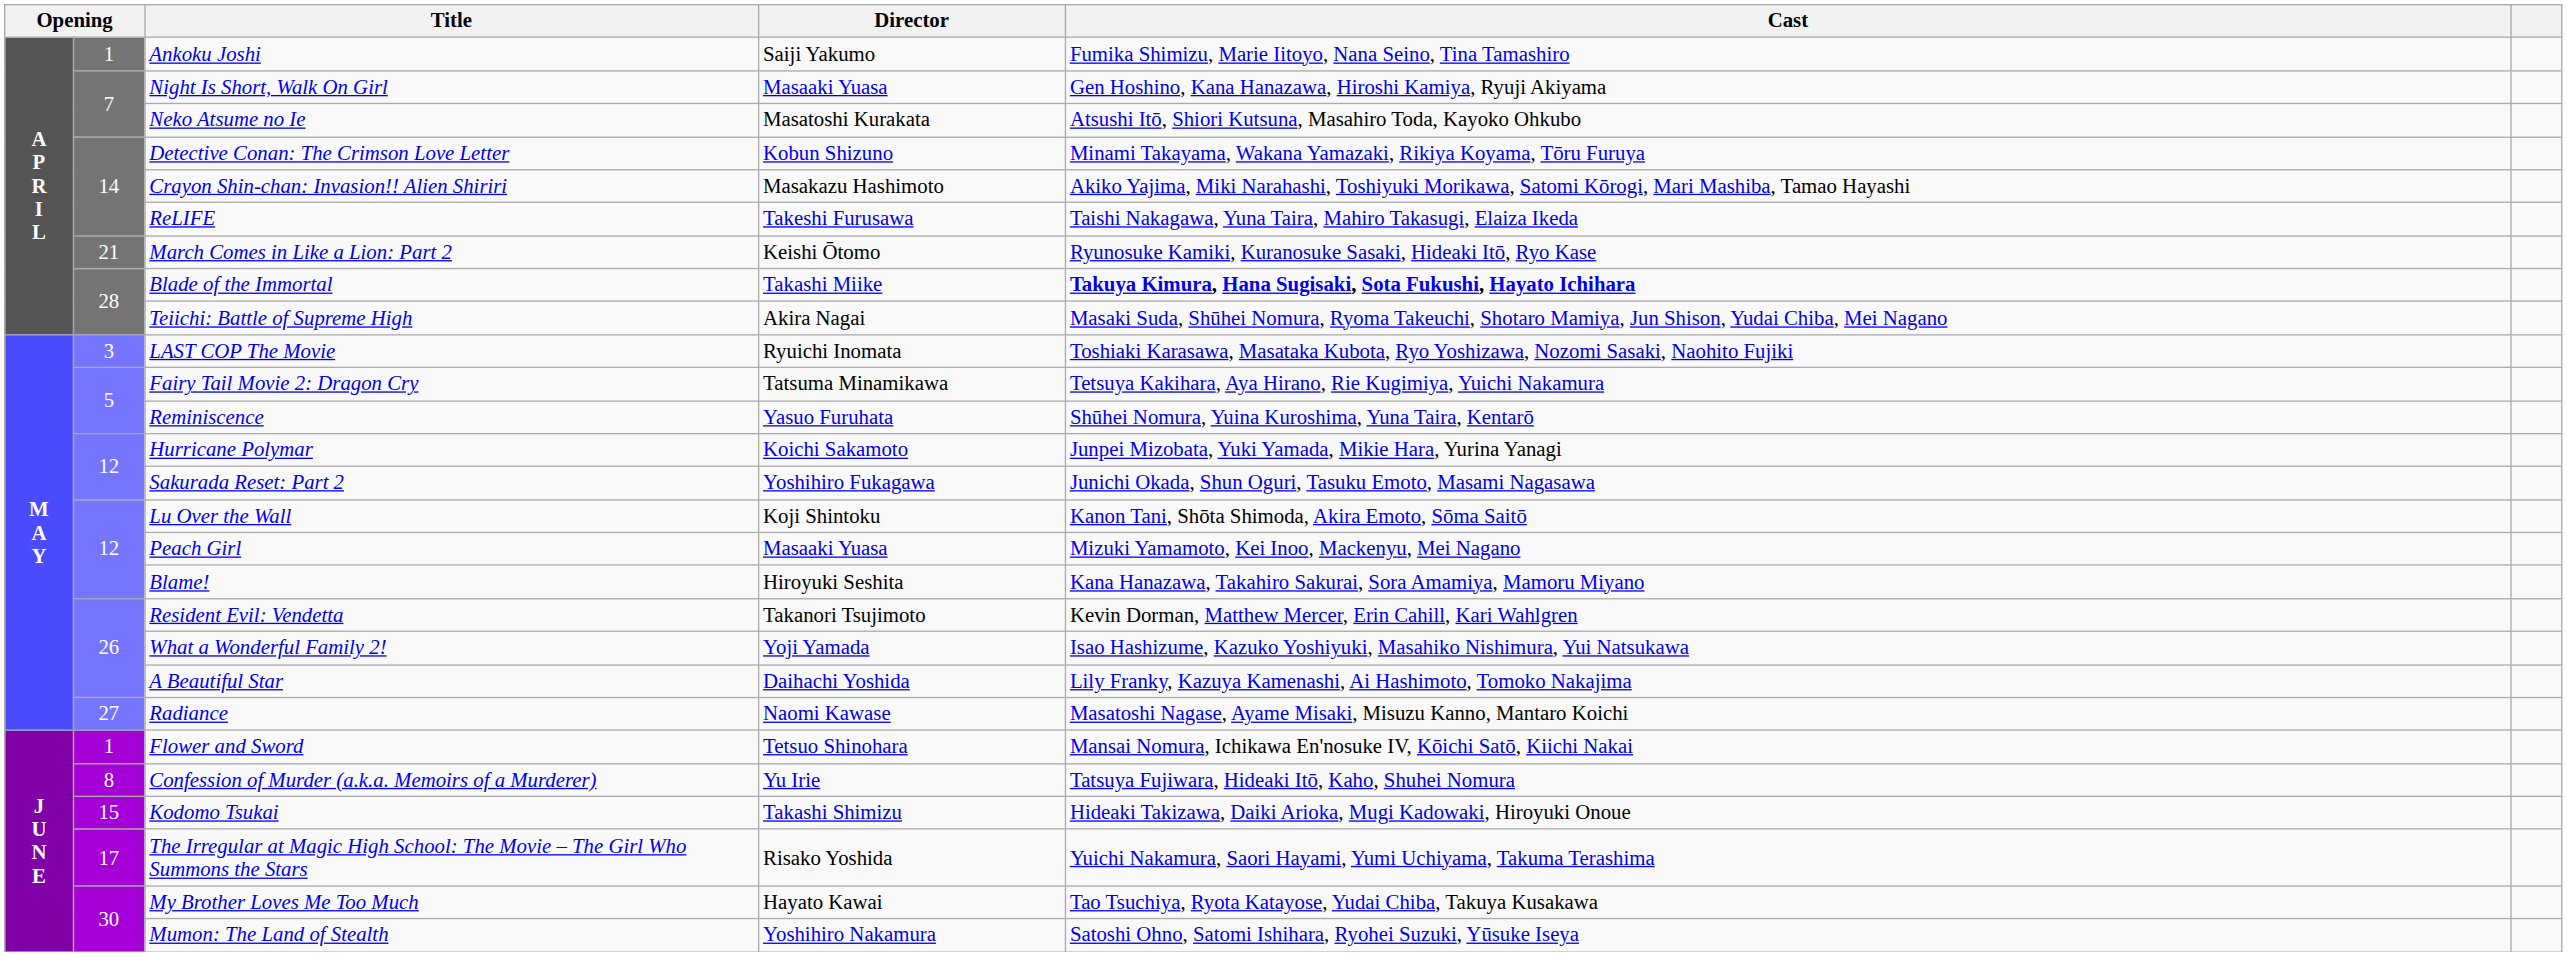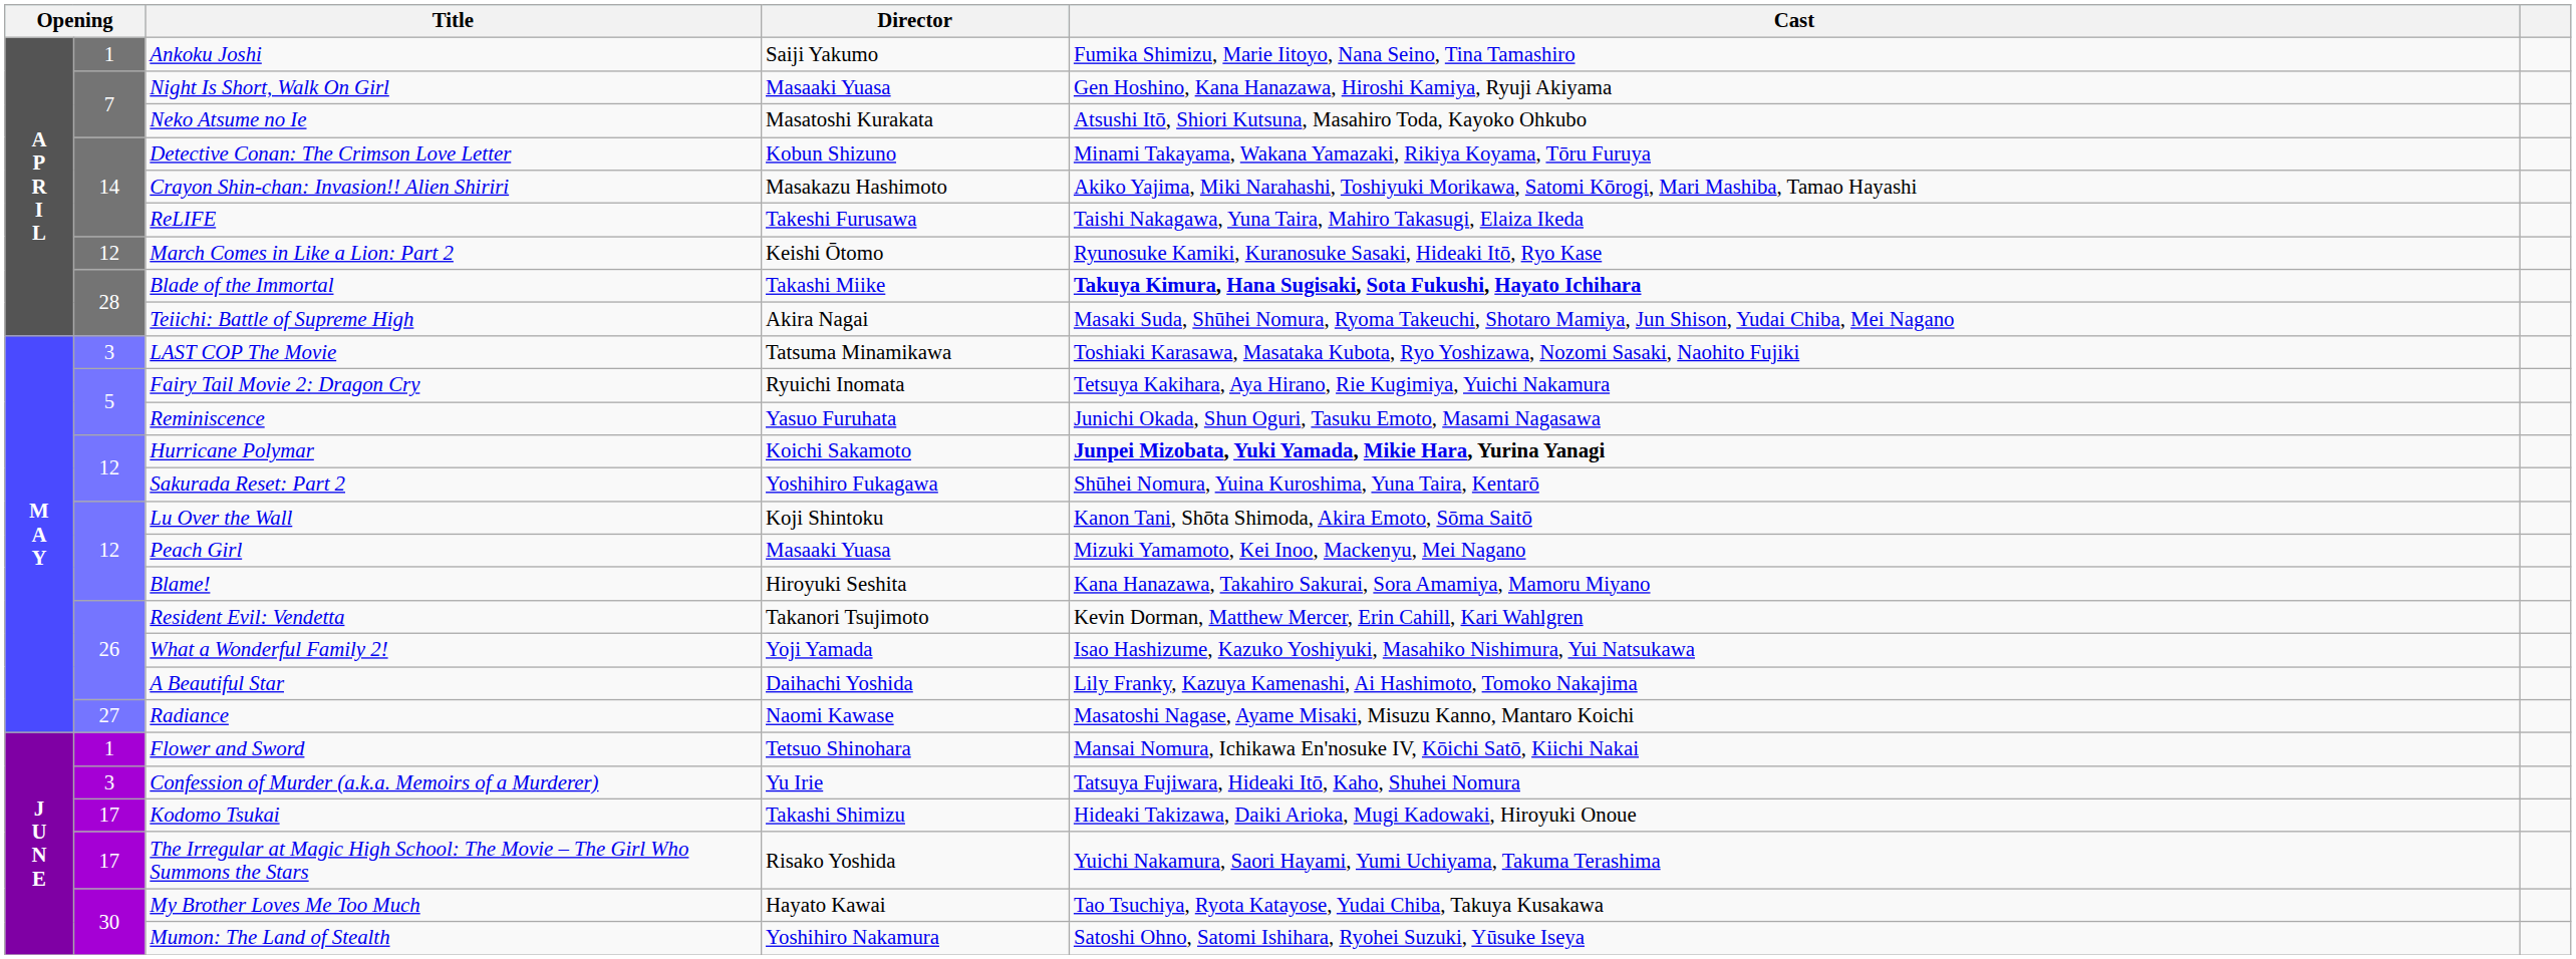 <table class="wikitable">
 <tr style="background:#b0e0e6; text-align:center;">
 <th colspan="2">Opening</th>
 <th style="width:24%;">Title</th>
 <th style="width:12%">Director</th>
 <th>Cast</th>
 <th style="width:2%;"></th>
 </tr>
 <tr>
 <th rowspan="9" style="text-align:center; background:#545454; color:white;">A<br>P<br>R<br>I<br>L</th>
 <td rowspan="1" style="text-align:center; background:#747474; color:white;">1</td>
 <td><em><a href='#'>Ankoku Joshi</a></em></td>
 <td>Saiji Yakumo</td>
 <td><a href='#'>Fumika Shimizu</a>, <a href='#'>Marie Iitoyo</a>, <a href='#'>Nana Seino</a>, <a href='#'>Tina Tamashiro</a></td>
 <td></td>
 </tr>
 <tr>
 <td rowspan="2" style="text-align:center; background:#747474; color:white;">7</td>
 <td><em><a href='#'>Night Is Short, Walk On Girl</a></em></td>
 <td><a href='#'>Masaaki Yuasa</a></td>
 <td><a href='#'>Gen Hoshino</a>, <a href='#'>Kana Hanazawa</a>, <a href='#'>Hiroshi Kamiya</a>, Ryuji Akiyama</td>
 <td></td>
 </tr>
 <tr>
 <td><em><a href='#'>Neko Atsume no Ie</a></em></td>
 <td>Masatoshi Kurakata</td>
 <td><a href='#'>Atsushi Itō</a>, <a href='#'>Shiori Kutsuna</a>, Masahiro Toda, Kayoko Ohkubo</td>
 <td></td>
 </tr>
 <tr>
 <td rowspan="3" style="text-align:center; background:#747474; color:white;">14</td>
 <td><em><a href='#'>Detective Conan: The Crimson Love Letter</a></em></td>
 <td><a href='#'>Kobun Shizuno</a></td>
 <td><a href='#'>Minami Takayama</a>, <a href='#'>Wakana Yamazaki</a>, <a href='#'>Rikiya Koyama</a>, <a href='#'>Tōru Furuya</a></td>
 <td></td>
 </tr>
 <tr>
 <td><em><a href='#'>Crayon Shin-chan: Invasion!! Alien Shiriri</a></em></td>
 <td>Masakazu Hashimoto</td>
 <td><a href='#'>Akiko Yajima</a>, <a href='#'>Miki Narahashi</a>, <a href='#'>Toshiyuki Morikawa</a>, <a href='#'>Satomi Kōrogi</a>, <a href='#'>Mari Mashiba</a>, Tamao Hayashi</td>
 <td></td>
 </tr>
 <tr>
 <td><em><a href='#'>ReLIFE</a></em></td>
 <td><a href='#'>Takeshi Furusawa</a></td>
 <td><a href='#'>Taishi Nakagawa</a>, <a href='#'>Yuna Taira</a>, <a href='#'>Mahiro Takasugi</a>, <a href='#'>Elaiza Ikeda</a></td>
 <td></td>
 </tr>
 <tr>
-<td rowspan="1" style="text-align:center; background:#747474; color:white;">21</td>
+<td rowspan="1" style="text-align:center; background:#747474; color:white;">12</td>
 <td><em><a href='#'>March Comes in Like a Lion: Part 2</a></em></td>
 <td>Keishi Ōtomo</td>
 <td><a href='#'>Ryunosuke Kamiki</a>, <a href='#'>Kuranosuke Sasaki</a>, <a href='#'>Hideaki Itō</a>, <a href='#'>Ryo Kase</a></td>
 <td></td>
 </tr>
 <tr>
 <td rowspan="2" style="text-align:center; background:#747474; color:white;">28</td>
 <td><em><a href='#'>Blade of the Immortal</a></em></td>
 <td><a href='#'>Takashi Miike</a></td>
 <td><strong><a href='#'>Takuya Kimura</a>, <a href='#'>Hana Sugisaki</a>, <a href='#'>Sota Fukushi</a>, <a href='#'>Hayato Ichihara</a></strong></td>
 <td></td>
 </tr>
 <tr>
 <td><em><a href='#'>Teiichi: Battle of Supreme High</a></em></td>
 <td>Akira Nagai</td>
 <td><a href='#'>Masaki Suda</a>, <a href='#'>Shūhei Nomura</a>, <a href='#'>Ryoma Takeuchi</a>, <a href='#'>Shotaro Mamiya</a>, <a href='#'>Jun Shison</a>, <a href='#'>Yudai Chiba</a>, <a href='#'>Mei Nagano</a></td>
 <td></td>
 </tr>
 <tr>
 <th rowspan="12" style="text-align:center; background:#4A4AFF; color:white;">M<br>A<br>Y</th>
 <td rowspan="1" style="text-align:center; background:#7575FF; color:white;">3</td>
 <td><em><a href='#'>LAST COP The Movie</a></em></td>
-<td>Ryuichi Inomata</td>
+<td>Tatsuma Minamikawa</td>
 <td><a href='#'>Toshiaki Karasawa</a>, <a href='#'>Masataka Kubota</a>, <a href='#'>Ryo Yoshizawa</a>, <a href='#'>Nozomi Sasaki</a>, <a href='#'>Naohito Fujiki</a></td>
 <td></td>
 </tr>
 <tr>
 <td rowspan="2" style="text-align:center; background:#7575FF; color:white;">5</td>
 <td><em><a href='#'>Fairy Tail Movie 2: Dragon Cry</a></em></td>
-<td>Tatsuma Minamikawa</td>
+<td>Ryuichi Inomata</td>
 <td><a href='#'>Tetsuya Kakihara</a>, <a href='#'>Aya Hirano</a>, <a href='#'>Rie Kugimiya</a>, <a href='#'>Yuichi Nakamura</a></td>
 <td></td>
 </tr>
 <tr>
 <td><em><a href='#'>Reminiscence</a></em></td>
 <td><a href='#'>Yasuo Furuhata</a></td>
-<td><a href='#'>Shūhei Nomura</a>, <a href='#'>Yuina Kuroshima</a>, <a href='#'>Yuna Taira</a>, <a href='#'>Kentarō</a></td>
+<td><a href='#'>Junichi Okada</a>, <a href='#'>Shun Oguri</a>, <a href='#'>Tasuku Emoto</a>, <a href='#'>Masami Nagasawa</a></td>
 <td></td>
 </tr>
 <tr>
 <td rowspan="2" style="text-align:center; background:#7575FF; color:white;">12</td>
 <td><em><a href='#'>Hurricane Polymar</a></em></td>
 <td><a href='#'>Koichi Sakamoto</a></td>
-<td><a href='#'>Junpei Mizobata</a>, <a href='#'>Yuki Yamada</a>, <a href='#'>Mikie Hara</a>, Yurina Yanagi</td>
+<td><strong><a href='#'>Junpei Mizobata</a>, <a href='#'>Yuki Yamada</a>, <a href='#'>Mikie Hara</a>, Yurina Yanagi</strong></td>
 <td></td>
 </tr>
 <tr>
 <td><em><a href='#'>Sakurada Reset: Part 2</a></em></td>
 <td><a href='#'>Yoshihiro Fukagawa</a></td>
-<td><a href='#'>Junichi Okada</a>, <a href='#'>Shun Oguri</a>, <a href='#'>Tasuku Emoto</a>, <a href='#'>Masami Nagasawa</a></td>
+<td><a href='#'>Shūhei Nomura</a>, <a href='#'>Yuina Kuroshima</a>, <a href='#'>Yuna Taira</a>, <a href='#'>Kentarō</a></td>
 <td></td>
 </tr>
 <tr>
 <td rowspan="3" style="text-align:center; background:#7575FF; color:white;">12</td>
 <td><em><a href='#'>Lu Over the Wall</a></em></td>
 <td>Koji Shintoku</td>
 <td><a href='#'>Kanon Tani</a>, Shōta Shimoda, <a href='#'>Akira Emoto</a>, <a href='#'>Sōma Saitō</a></td>
 <td></td>
 </tr>
 <tr>
 <td><em><a href='#'>Peach Girl</a></em></td>
 <td><a href='#'>Masaaki Yuasa</a></td>
 <td><a href='#'>Mizuki Yamamoto</a>, <a href='#'>Kei Inoo</a>, <a href='#'>Mackenyu</a>, <a href='#'>Mei Nagano</a></td>
 <td></td>
 </tr>
 <tr>
 <td><em><a href='#'>Blame!</a></em></td>
 <td>Hiroyuki Seshita</td>
 <td><a href='#'>Kana Hanazawa</a>, <a href='#'>Takahiro Sakurai</a>, <a href='#'>Sora Amamiya</a>, <a href='#'>Mamoru Miyano</a></td>
 <td></td>
 </tr>
 <tr>
 <td rowspan="3" style="text-align:center; background:#7575FF; color:white;">26</td>
 <td><em><a href='#'>Resident Evil: Vendetta</a></em></td>
 <td>Takanori Tsujimoto</td>
 <td>Kevin Dorman, <a href='#'>Matthew Mercer</a>, <a href='#'>Erin Cahill</a>, <a href='#'>Kari Wahlgren</a></td>
 <td></td>
 </tr>
 <tr>
 <td><em><a href='#'>What a Wonderful Family 2!</a></em></td>
 <td><a href='#'>Yoji Yamada</a></td>
 <td><a href='#'>Isao Hashizume</a>, <a href='#'>Kazuko Yoshiyuki</a>, <a href='#'>Masahiko Nishimura</a>, <a href='#'>Yui Natsukawa</a></td>
 <td></td>
 </tr>
 <tr>
 <td><em><a href='#'>A Beautiful Star</a></em></td>
 <td><a href='#'>Daihachi Yoshida</a></td>
 <td><a href='#'>Lily Franky</a>, <a href='#'>Kazuya Kamenashi</a>, <a href='#'>Ai Hashimoto</a>, <a href='#'>Tomoko Nakajima</a></td>
 <td></td>
 </tr>
 <tr>
 <td rowspan="1" style="text-align:center; background:#7575FF; color:white;">27</td>
 <td><em><a href='#'>Radiance</a></em></td>
 <td><a href='#'>Naomi Kawase</a></td>
 <td><a href='#'>Masatoshi Nagase</a>, <a href='#'>Ayame Misaki</a>, Misuzu Kanno, Mantaro Koichi</td>
 <td></td>
 </tr>
 <tr>
 <th rowspan="6" style="text-align:center; background:#7F00A4; color:white;">J<br>U<br>N<br>E</th>
 <td rowspan="1" style="text-align:center; background:#A500D5; color:white;">1</td>
 <td><em><a href='#'>Flower and Sword</a></em></td>
 <td><a href='#'>Tetsuo Shinohara</a></td>
 <td><a href='#'>Mansai Nomura</a>, Ichikawa En'nosuke IV, <a href='#'>Kōichi Satō</a>, <a href='#'>Kiichi Nakai</a></td>
 <td></td>
 </tr>
 <tr>
-<td rowspan="1" style="text-align:center; background:#A500D5; color:white;">8</td>
+<td rowspan="1" style="text-align:center; background:#A500D5; color:white;">3</td>
 <td><em><a href='#'>Confession of Murder (a.k.a. Memoirs of a Murderer)</a></em></td>
 <td><a href='#'>Yu Irie</a></td>
 <td><a href='#'>Tatsuya Fujiwara</a>, <a href='#'>Hideaki Itō</a>, <a href='#'>Kaho</a>, <a href='#'>Shuhei Nomura</a></td>
 <td></td>
 </tr>
 <tr>
-<td rowspan="1" style="text-align:center; background:#A500D5; color:white;">15</td>
+<td rowspan="1" style="text-align:center; background:#A500D5; color:white;">17</td>
 <td><em><a href='#'>Kodomo Tsukai</a></em></td>
 <td><a href='#'>Takashi Shimizu</a></td>
 <td><a href='#'>Hideaki Takizawa</a>, <a href='#'>Daiki Arioka</a>, <a href='#'>Mugi Kadowaki</a>, Hiroyuki Onoue</td>
 <td></td>
 </tr>
 <tr>
 <td rowspan="1" style="text-align:center; background:#A500D5; color:white;">17</td>
 <td><em><a href='#'>The Irregular at Magic High School: The Movie – The Girl Who Summons the Stars</a></em></td>
 <td>Risako Yoshida</td>
 <td><a href='#'>Yuichi Nakamura</a>, <a href='#'>Saori Hayami</a>, <a href='#'>Yumi Uchiyama</a>, <a href='#'>Takuma Terashima</a></td>
 <td></td>
 </tr>
 <tr>
 <td rowspan="2" style="text-align:center; background:#A500D5; color:white;">30</td>
 <td><em><a href='#'>My Brother Loves Me Too Much</a></em></td>
 <td>Hayato Kawai</td>
 <td><a href='#'>Tao Tsuchiya</a>, <a href='#'>Ryota Katayose</a>, <a href='#'>Yudai Chiba</a>, Takuya Kusakawa</td>
 <td></td>
 </tr>
 <tr>
 <td><em><a href='#'>Mumon: The Land of Stealth</a></em></td>
 <td><a href='#'>Yoshihiro Nakamura</a></td>
 <td><a href='#'>Satoshi Ohno</a>, <a href='#'>Satomi Ishihara</a>, <a href='#'>Ryohei Suzuki</a>, <a href='#'>Yūsuke Iseya</a></td>
 <td></td>
 </tr>
 <tr>
 </tr>
 </table>
